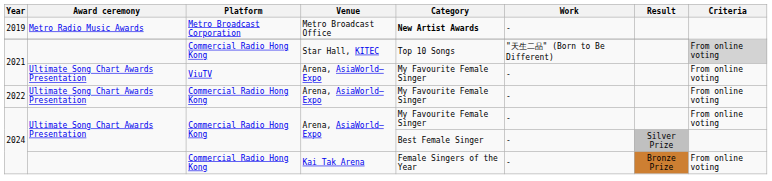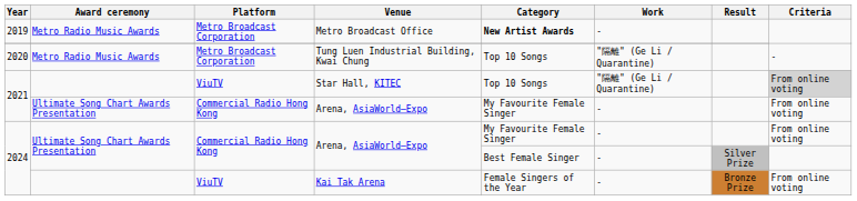 <table class="wikitable plainrowheaders">
 <tr>
 <th scope="col">Year</th>
 <th scope="col">Award ceremony</th>
 <th scope="col">Platform</th>
 <th scope="col">Venue</th>
 <th scope="col">Category</th>
 <th scope="col">Work</th>
 <th scope="col">Result</th>
 <th scope="col">Criteria</th>
 </tr>
 <tr>
 <td>2019</td>
 <td><a href='#'>Metro Radio Music Awards</a></td>
 <td><a href='#'>Metro Broadcast Corporation</a></td>
 <td>Metro Broadcast Office</td>
 <td><strong>New Artist Awards</strong></td>
 <td>-</td>
 <td></td>
 </tr>
 <tr>
 </tr>
 <tr>
+<td>2020</td>
+<td><a href='#'>Metro Radio Music Awards</a></td>
+<td><a href='#'>Metro Broadcast Corporation</a></td>
+<td>Tung Luen Industrial Building, Kwai Chung</td>
+<td>Top 10 Songs</td>
+<td>"隔離" (Ge Li / Quarantine)</td>
+<td></td>
+<td>-</td>
+</tr>
+<tr>
 <td rowspan="2">2021</td>
 <td></td>
-<td><a href='#'>Commercial Radio Hong Kong</a></td>
+<td><a href='#'>ViuTV</a></td>
 <td>Star Hall, <a href='#'>KITEC</a></td>
 <td>Top 10 Songs</td>
-<td>"天生二品" (Born to Be Different)</td>
+<td>"隔離" (Ge Li / Quarantine)</td>
 <td></td>
 <td style="background: lightgrey;">From online voting</td>
 </tr>
 <tr>
-<td><a href='#'>Ultimate Song Chart Awards Presentation</a></td>
-<td><a href='#'>ViuTV</a></td>
-<td>Arena, <a href='#'>AsiaWorld–Expo</a></td>
-<td>My Favourite Female Singer</td>
-<td>-</td>
-<td></td>
-<td>From online voting</td>
-</tr>
-<tr>
-<td>2022</td>
 <td><a href='#'>Ultimate Song Chart Awards Presentation</a></td>
 <td><a href='#'>Commercial Radio Hong Kong</a></td>
 <td>Arena, <a href='#'>AsiaWorld–Expo</a></td>
 <td>My Favourite Female Singer</td>
 <td>-</td>
 <td></td>
 <td>From online voting</td>
 </tr>
 <tr>
 <td rowspan="3">2024</td>
 <td rowspan="2"><a href='#'>Ultimate Song Chart Awards Presentation</a></td>
 <td rowspan="2"><a href='#'>Commercial Radio Hong Kong</a></td>
 <td rowspan="2">Arena, <a href='#'>AsiaWorld–Expo</a></td>
 <td>My Favourite Female Singer</td>
 <td>-</td>
 <td></td>
 <td>From online voting</td>
 </tr>
 <tr>
 <td>Best Female Singer</td>
 <td>-</td>
 <td style="text-align:center; background: #C0C0C0;">Silver Prize</td>
 </tr>
 <tr>
 <td></td>
-<td><a href='#'>Commercial Radio Hong Kong</a></td>
+<td><a href='#'>ViuTV</a></td>
 <td><a href='#'>Kai Tak Arena</a></td>
 <td>Female Singers of the Year</td>
 <td>-</td>
 <td style="text-align:center; background: #CD7F32;">Bronze Prize</td>
 <td>From online voting</td>
 </tr>
 </table>
